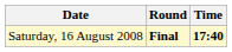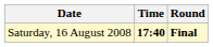 <table class="wikitable">
 <tr>
 <th>Date</th>
+<th>Time</th>
 <th>Round</th>
-<th>Time</th>
 </tr>
 <tr style=background:lemonchiffon>
 <td>Saturday, 16 August 2008</td>
+<td><strong>17:40</strong></td>
 <td><strong>Final</strong></td>
-<td><strong>17:40</strong></td>
 </tr>
 </table>
